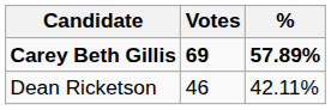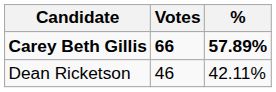 <table class="wikitable">
 <tr>
 <th>Candidate</th>
 <th>Votes</th>
 <th>%</th>
 </tr>
 <tr>
 <td><strong>Carey Beth Gillis</strong></td>
-<td><strong>69</strong></td>
+<td><strong>66</strong></td>
 <td><strong>57.89%</strong></td>
 </tr>
 <tr>
 <td>Dean Ricketson</td>
 <td>46</td>
 <td>42.11%</td>
 </tr>
 </table>
